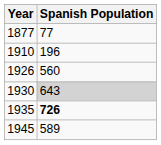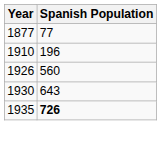 <table class="wikitable">
 <tr>
 <th>Year</th>
 <th>Spanish Population</th>
 </tr>
 <tr>
 <td>1877</td>
 <td>77</td>
 </tr>
 <tr>
 <td>1910</td>
 <td>196</td>
 </tr>
 <tr>
 <td>1926</td>
 <td>560</td>
 </tr>
 <tr>
 <td>1930</td>
-<td style="background: lightgrey;">643</td>
+<td>643</td>
 </tr>
 <tr>
 <td>1935</td>
 <td><strong>726</strong></td>
 </tr>
-<tr>
-<td>1945</td>
-<td>589</td>
-</tr>
 </table>
